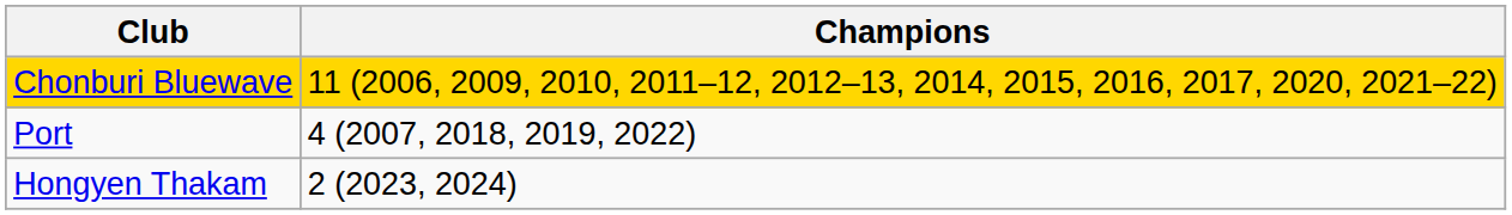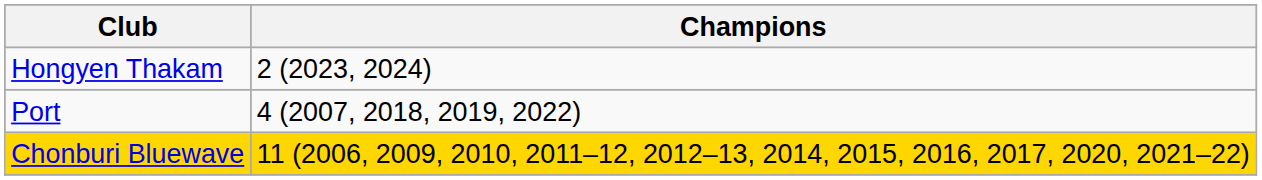 <table class="wikitable sortable" style="font-size: 95%;">
 <tr>
 <th>Club</th>
 <th>Champions</th>
 </tr>
-<tr ! style="background:gold;">
-<td><a href='#'>Chonburi Bluewave</a></td>
-<td>11 (2006, 2009, 2010, 2011–12, 2012–13, 2014, 2015, 2016, 2017, 2020, 2021–22)</td>
+<tr>
+<td><a href='#'>Hongyen Thakam</a></td>
+<td>2 (2023, 2024)</td>
 </tr>
 <tr>
 <td><a href='#'>Port</a></td>
 <td>4 (2007, 2018, 2019, 2022)</td>
 </tr>
-<tr>
-<td><a href='#'>Hongyen Thakam</a></td>
-<td>2 (2023, 2024)</td>
+<tr ! style="background:gold;">
+<td><a href='#'>Chonburi Bluewave</a></td>
+<td>11 (2006, 2009, 2010, 2011–12, 2012–13, 2014, 2015, 2016, 2017, 2020, 2021–22)</td>
 </tr>
 </table>
